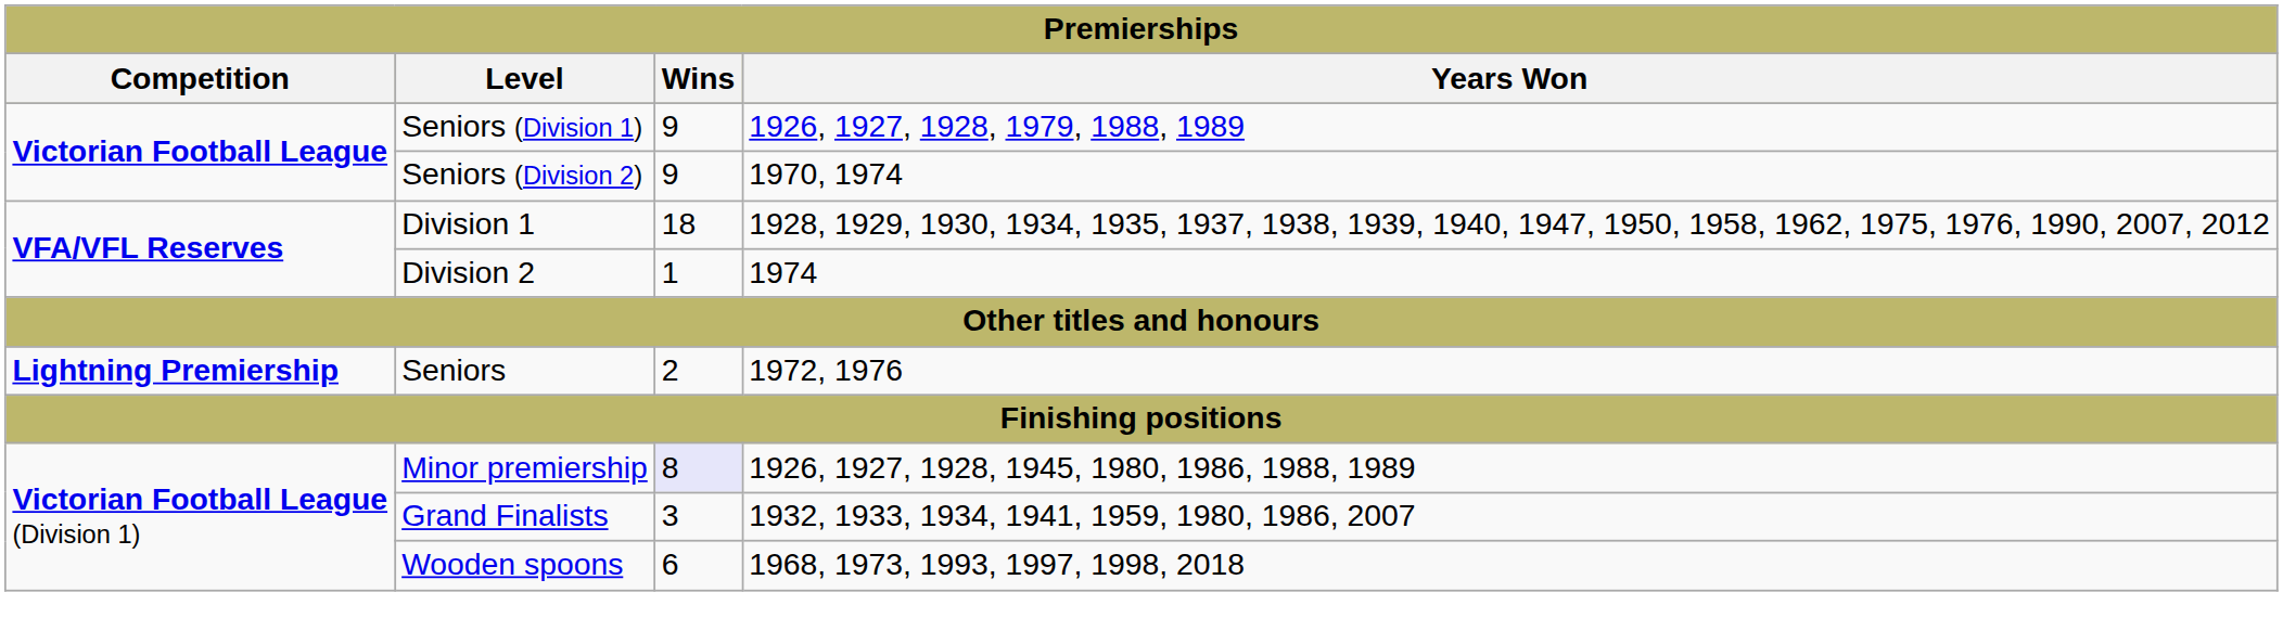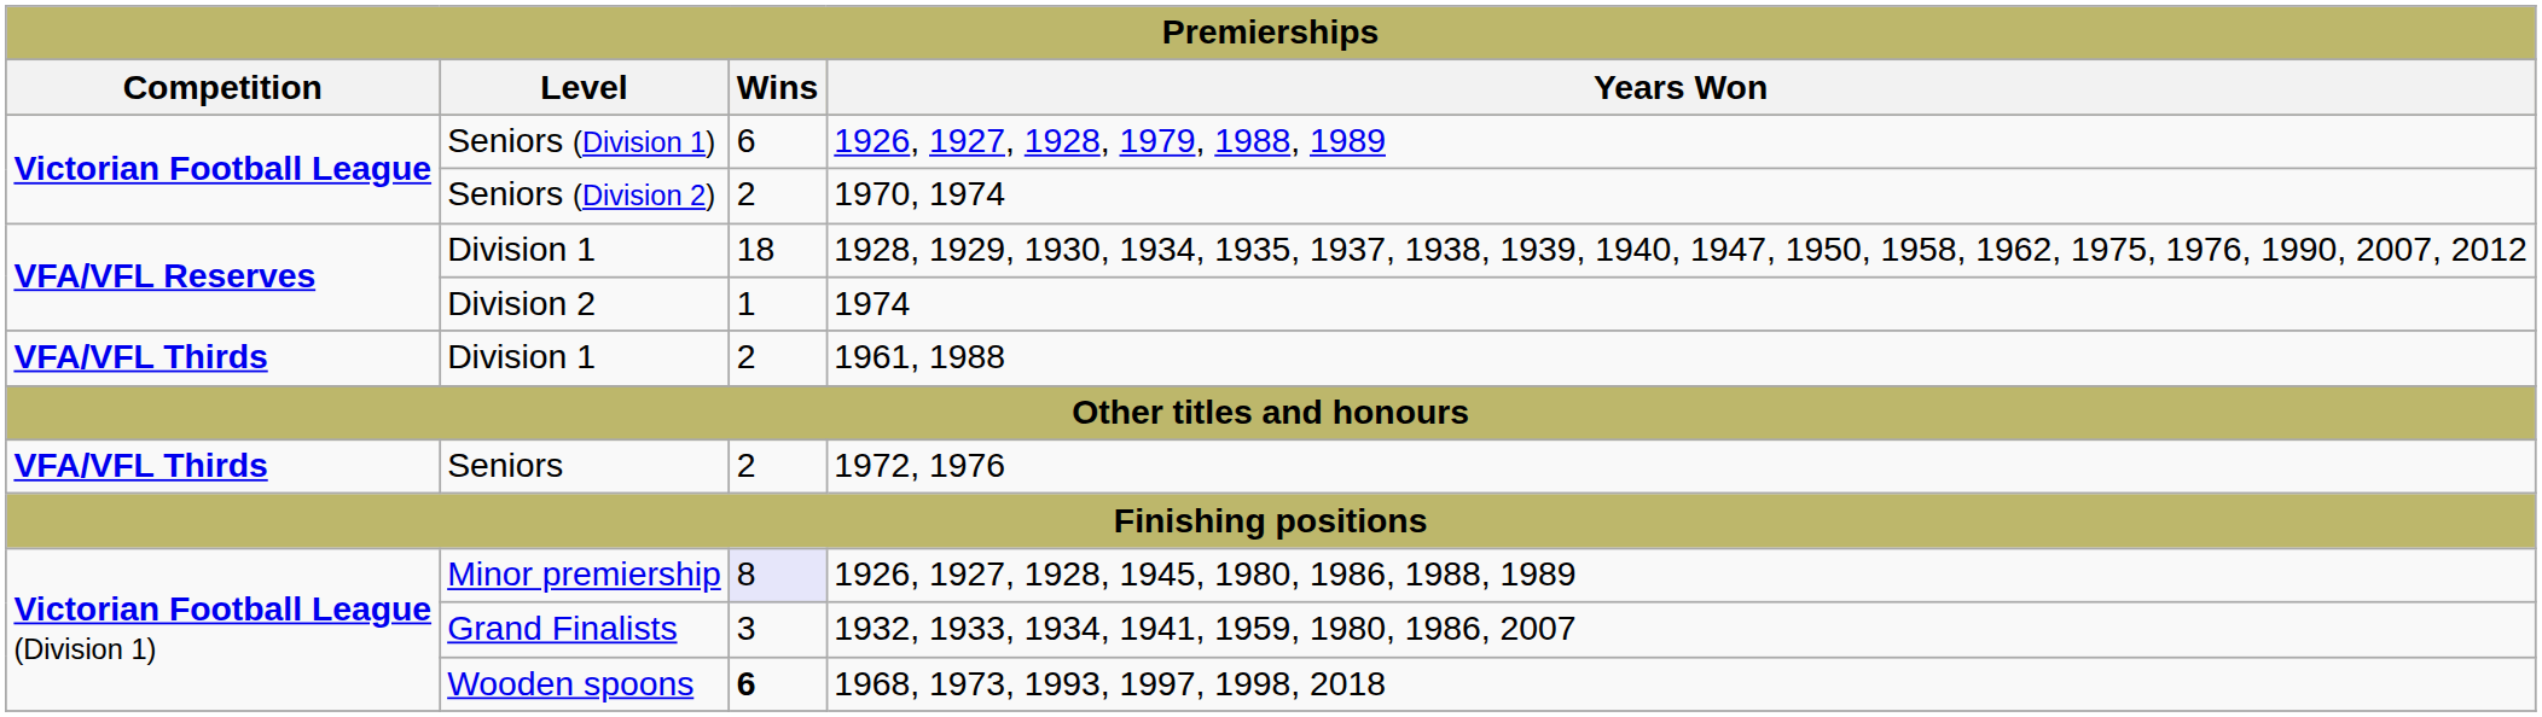 <table class="wikitable">
 <tr>
 <td colspan="4" style="background:#bdb76b;" align="center"><strong>Premierships</strong></td>
 </tr>
 <tr style="background:#bdb76b;">
 <th>Competition</th>
 <th>Level</th>
 <th>Wins</th>
 <th>Years Won</th>
 </tr>
 <tr>
 <td rowspan=2 scope="row" style="text-align: left"><strong><a href='#'>Victorian Football League</a></strong></td>
 <td>Seniors <small>(<a href='#'>Division 1</a>)</small></td>
-<td>9</td>
+<td>6</td>
 <td><a href='#'>1926</a>, <a href='#'>1927</a>, <a href='#'>1928</a>, <a href='#'>1979</a>, <a href='#'>1988</a>, <a href='#'>1989</a></td>
 </tr>
 <tr>
 <td>Seniors <small>(<a href='#'>Division 2</a>)</small></td>
-<td>9</td>
+<td>2</td>
 <td>1970, 1974</td>
 </tr>
 <tr>
 <td rowspan=2 scope="row" style="text-align: left"><strong><a href='#'>VFA/VFL Reserves</a></strong></td>
 <td>Division 1</td>
 <td>18</td>
 <td>1928, 1929, 1930, 1934, 1935, 1937, 1938, 1939, 1940, 1947, 1950, 1958, 1962, 1975, 1976, 1990, 2007, 2012</td>
 </tr>
 <tr>
 <td>Division 2</td>
 <td>1</td>
 <td>1974</td>
 </tr>
 <tr>
+<td><strong><a href='#'>VFA/VFL Thirds</a></strong></td>
+<td>Division 1</td>
+<td>2</td>
+<td>1961, 1988</td>
+</tr>
+<tr>
 <td colspan="4" style="background:#bdb76b;" align="center"><strong>Other titles and honours</strong></td>
 </tr>
 <tr>
-<td><strong><a href='#'>Lightning Premiership</a></strong></td>
+<td><strong><a href='#'>VFA/VFL Thirds</a></strong></td>
 <td>Seniors</td>
 <td>2</td>
 <td>1972, 1976</td>
 </tr>
 <tr>
 <td colspan="4" style="background:#bdb76b;" align="center"><strong>Finishing positions</strong></td>
 </tr>
 <tr>
 <td rowspan=3 scope="row" style="text-align: left"><strong><a href='#'>Victorian Football League</a></strong><br><small>(Division 1)</small></td>
 <td><a href='#'>Minor premiership</a></td>
 <td style="background: lavender;">8</td>
 <td>1926, 1927, 1928, 1945, 1980, 1986, 1988, 1989</td>
 </tr>
 <tr>
 <td><a href='#'>Grand Finalists</a></td>
 <td>3</td>
 <td>1932, 1933, 1934, 1941, 1959, 1980, 1986, 2007</td>
 </tr>
 <tr>
 <td><a href='#'>Wooden spoons</a></td>
-<td>6</td>
+<td><strong>6</strong></td>
 <td>1968, 1973, 1993, 1997, 1998, 2018</td>
 </tr>
 </table>
